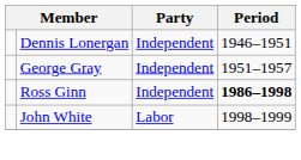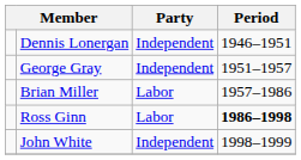 <table class="wikitable">
 <tr>
 <th colspan="2">Member</th>
 <th>Party</th>
 <th>Period</th>
 </tr>
 <tr>
 <td> </td>
 <td><a href='#'>Dennis Lonergan</a></td>
 <td><a href='#'>Independent</a></td>
 <td>1946–1951</td>
 </tr>
 <tr>
 <td> </td>
 <td><a href='#'>George Gray</a></td>
 <td><a href='#'>Independent</a></td>
 <td>1951–1957</td>
 </tr>
 <tr>
 <td> </td>
+<td><a href='#'>Brian Miller</a></td>
+<td><a href='#'>Labor</a></td>
+<td>1957–1986</td>
+</tr>
+<tr>
+<td> </td>
 <td><a href='#'>Ross Ginn</a></td>
-<td><a href='#'>Independent</a></td>
+<td><a href='#'>Labor</a></td>
 <td><strong>1986–1998</strong></td>
 </tr>
 <tr>
 <td> </td>
 <td><a href='#'>John White</a></td>
-<td><a href='#'>Labor</a></td>
+<td><a href='#'>Independent</a></td>
 <td>1998–1999</td>
 </tr>
 <tr>
 </tr>
 </table>
